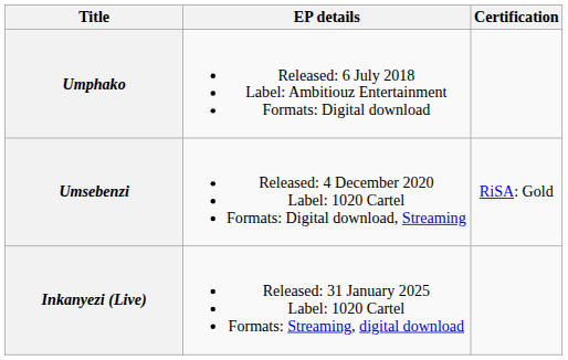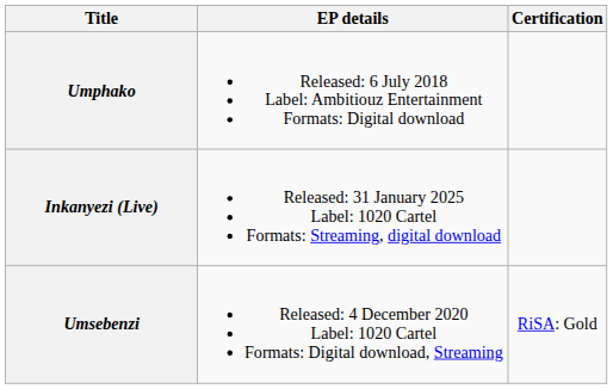 <table class="wikitable plainrowheaders" style="text-align:center;">
 <tr>
 <th scope="col" style="width:11em;">Title</th>
 <th scope="col" style="width:18em;">EP details</th>
 <th>Certification</th>
 </tr>
 <tr>
 <th scope="row"><div><em>Umphako</em></div></th>
 <td><br><ul><li>Released: 6 July 2018</li><li>Label: Ambitiouz Entertainment</li><li>Formats: Digital download</li></ul></td>
 <td></td>
 </tr>
 <tr>
+<th scope="row"><div><em>Inkanyezi (Live)</em></div></th>
+<td><br><ul><li>Released: 31 January 2025</li><li>Label: 1020 Cartel</li><li>Formats: <a href='#'>Streaming</a>, <a href='#'>digital download</a></li></ul></td>
+<td></td>
+</tr>
+<tr>
 <th scope="row"><div><em>Umsebenzi</em></div></th>
 <td><br><ul><li>Released: 4 December 2020</li><li>Label: 1020 Cartel</li><li>Formats: Digital download, <a href='#'>Streaming</a></li></ul></td>
 <td><a href='#'>RiSA</a>: Gold</td>
 </tr>
-<tr>
-<th scope="row"><div><em>Inkanyezi (Live)</em></div></th>
-<td><br><ul><li>Released: 31 January 2025</li><li>Label: 1020 Cartel</li><li>Formats: <a href='#'>Streaming</a>, <a href='#'>digital download</a></li></ul></td>
-<td></td>
-</tr>
 </table>
